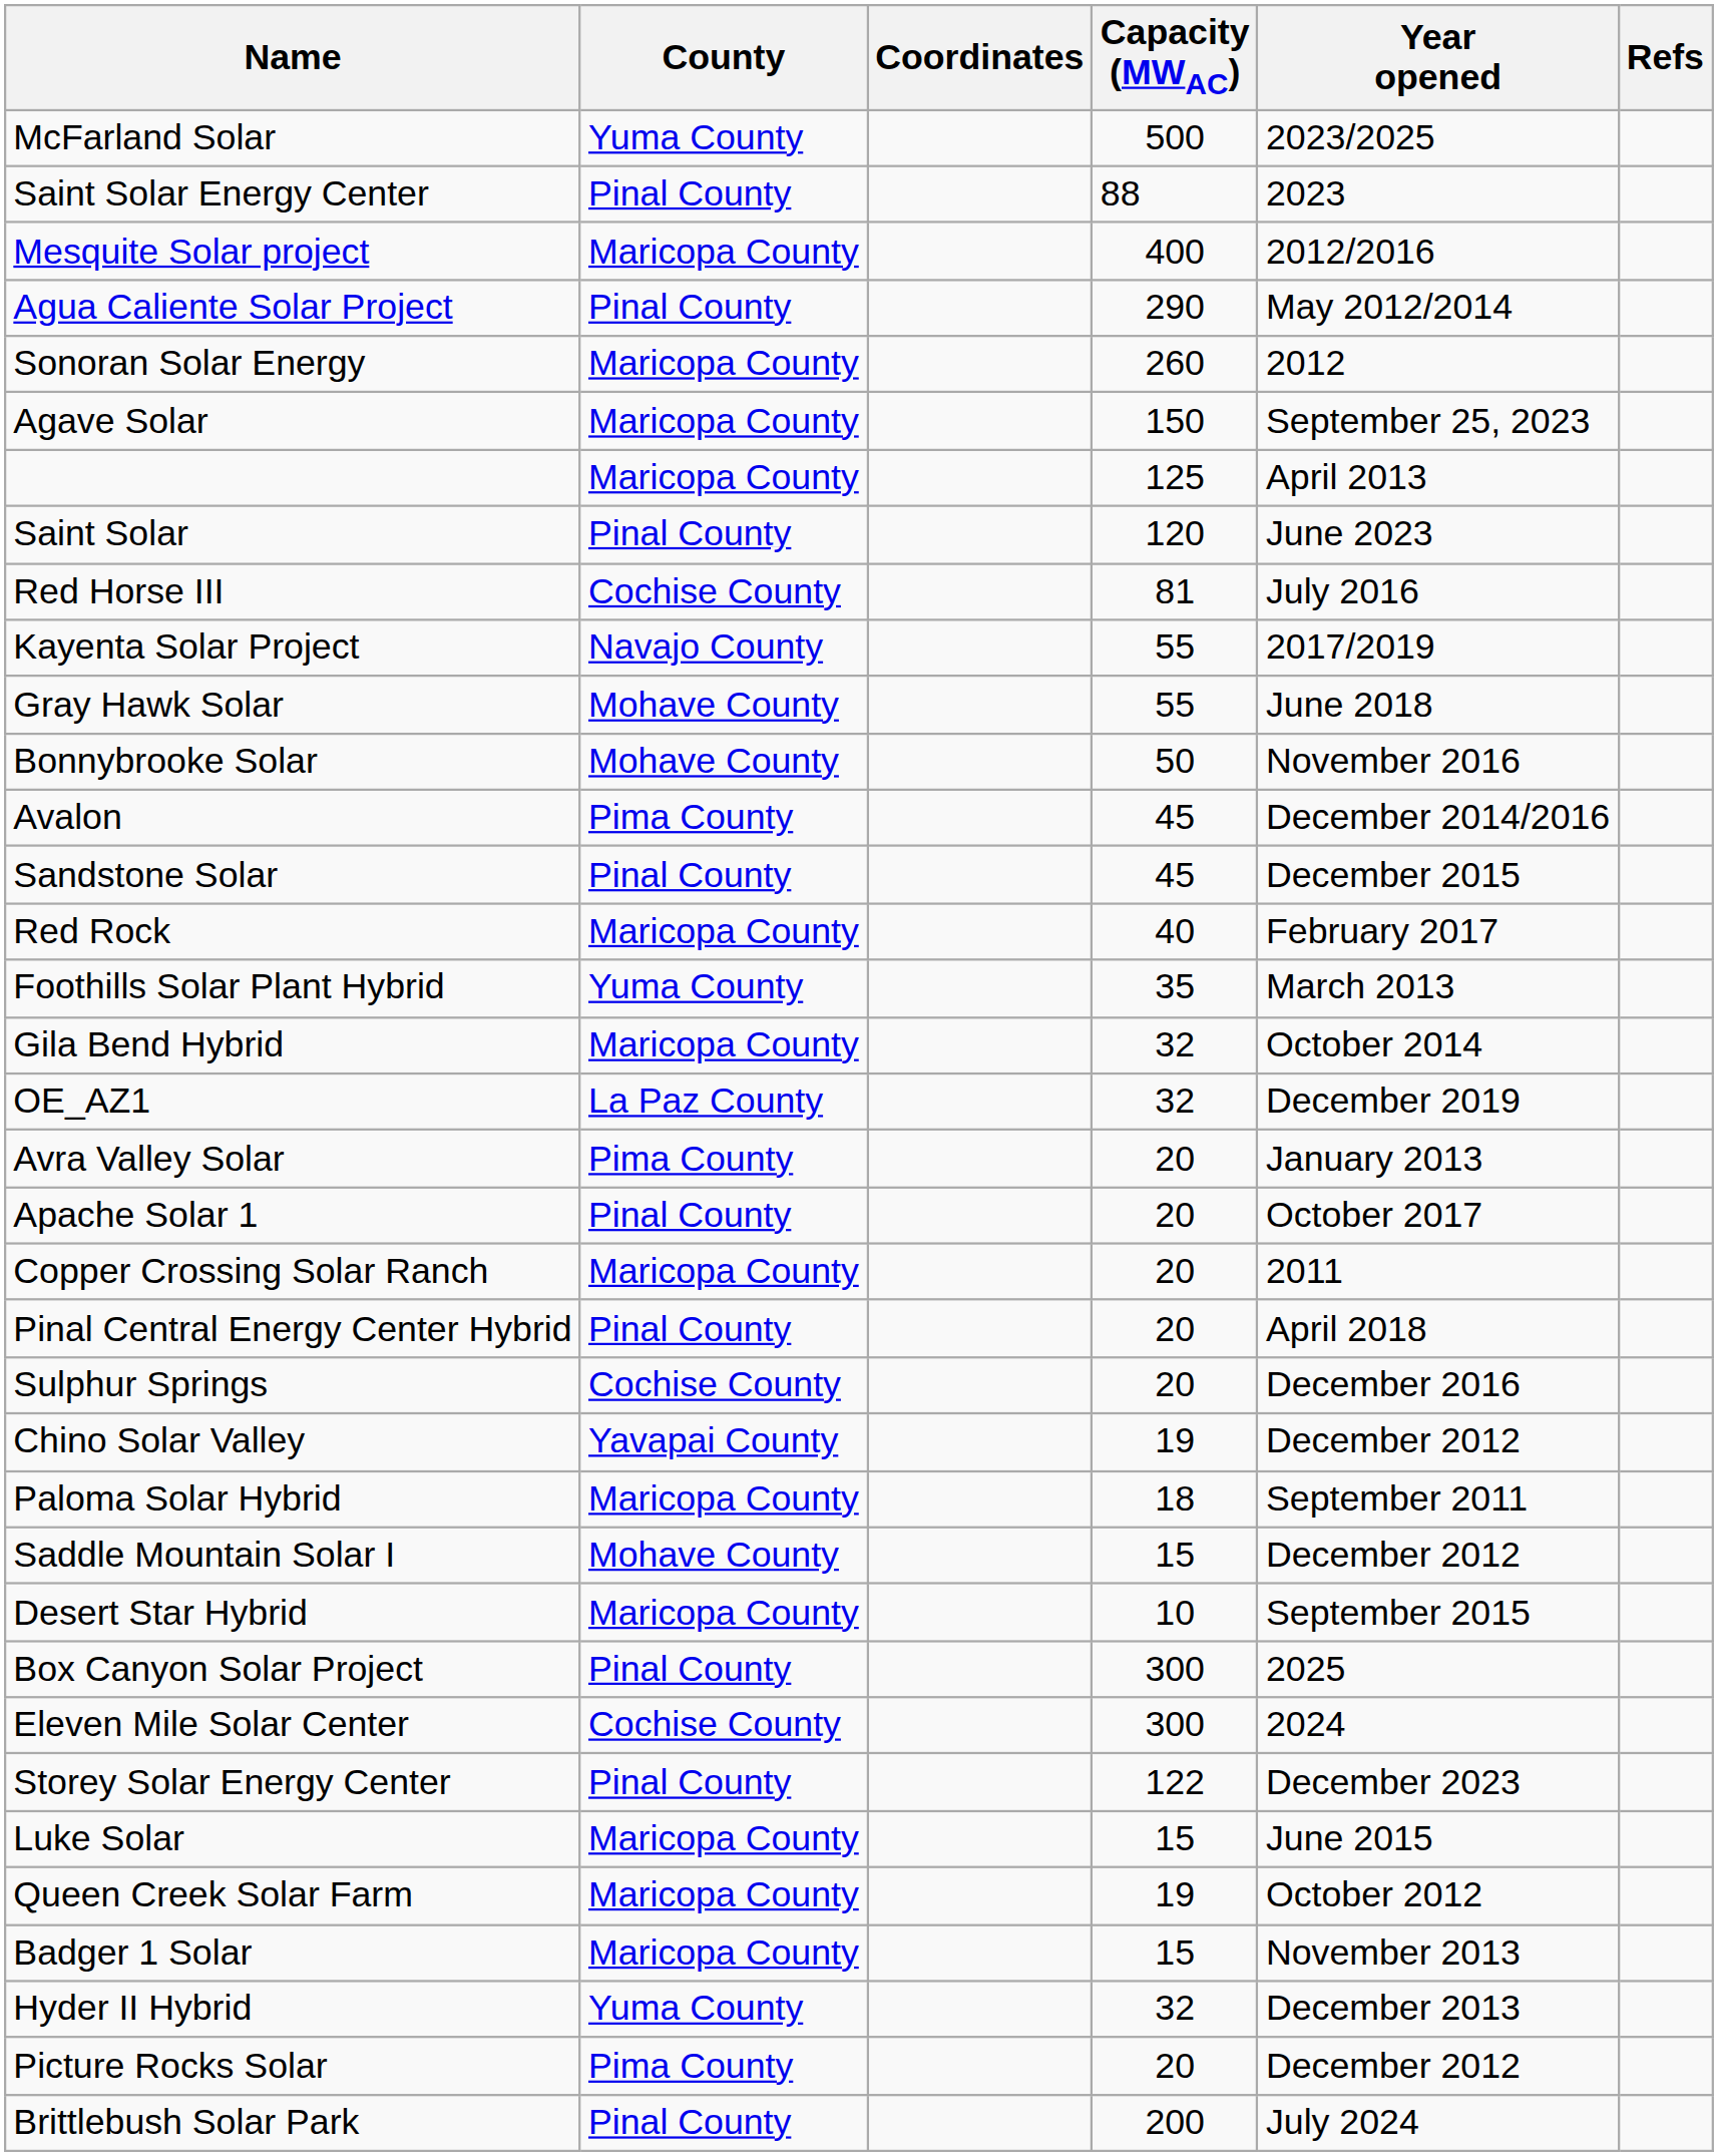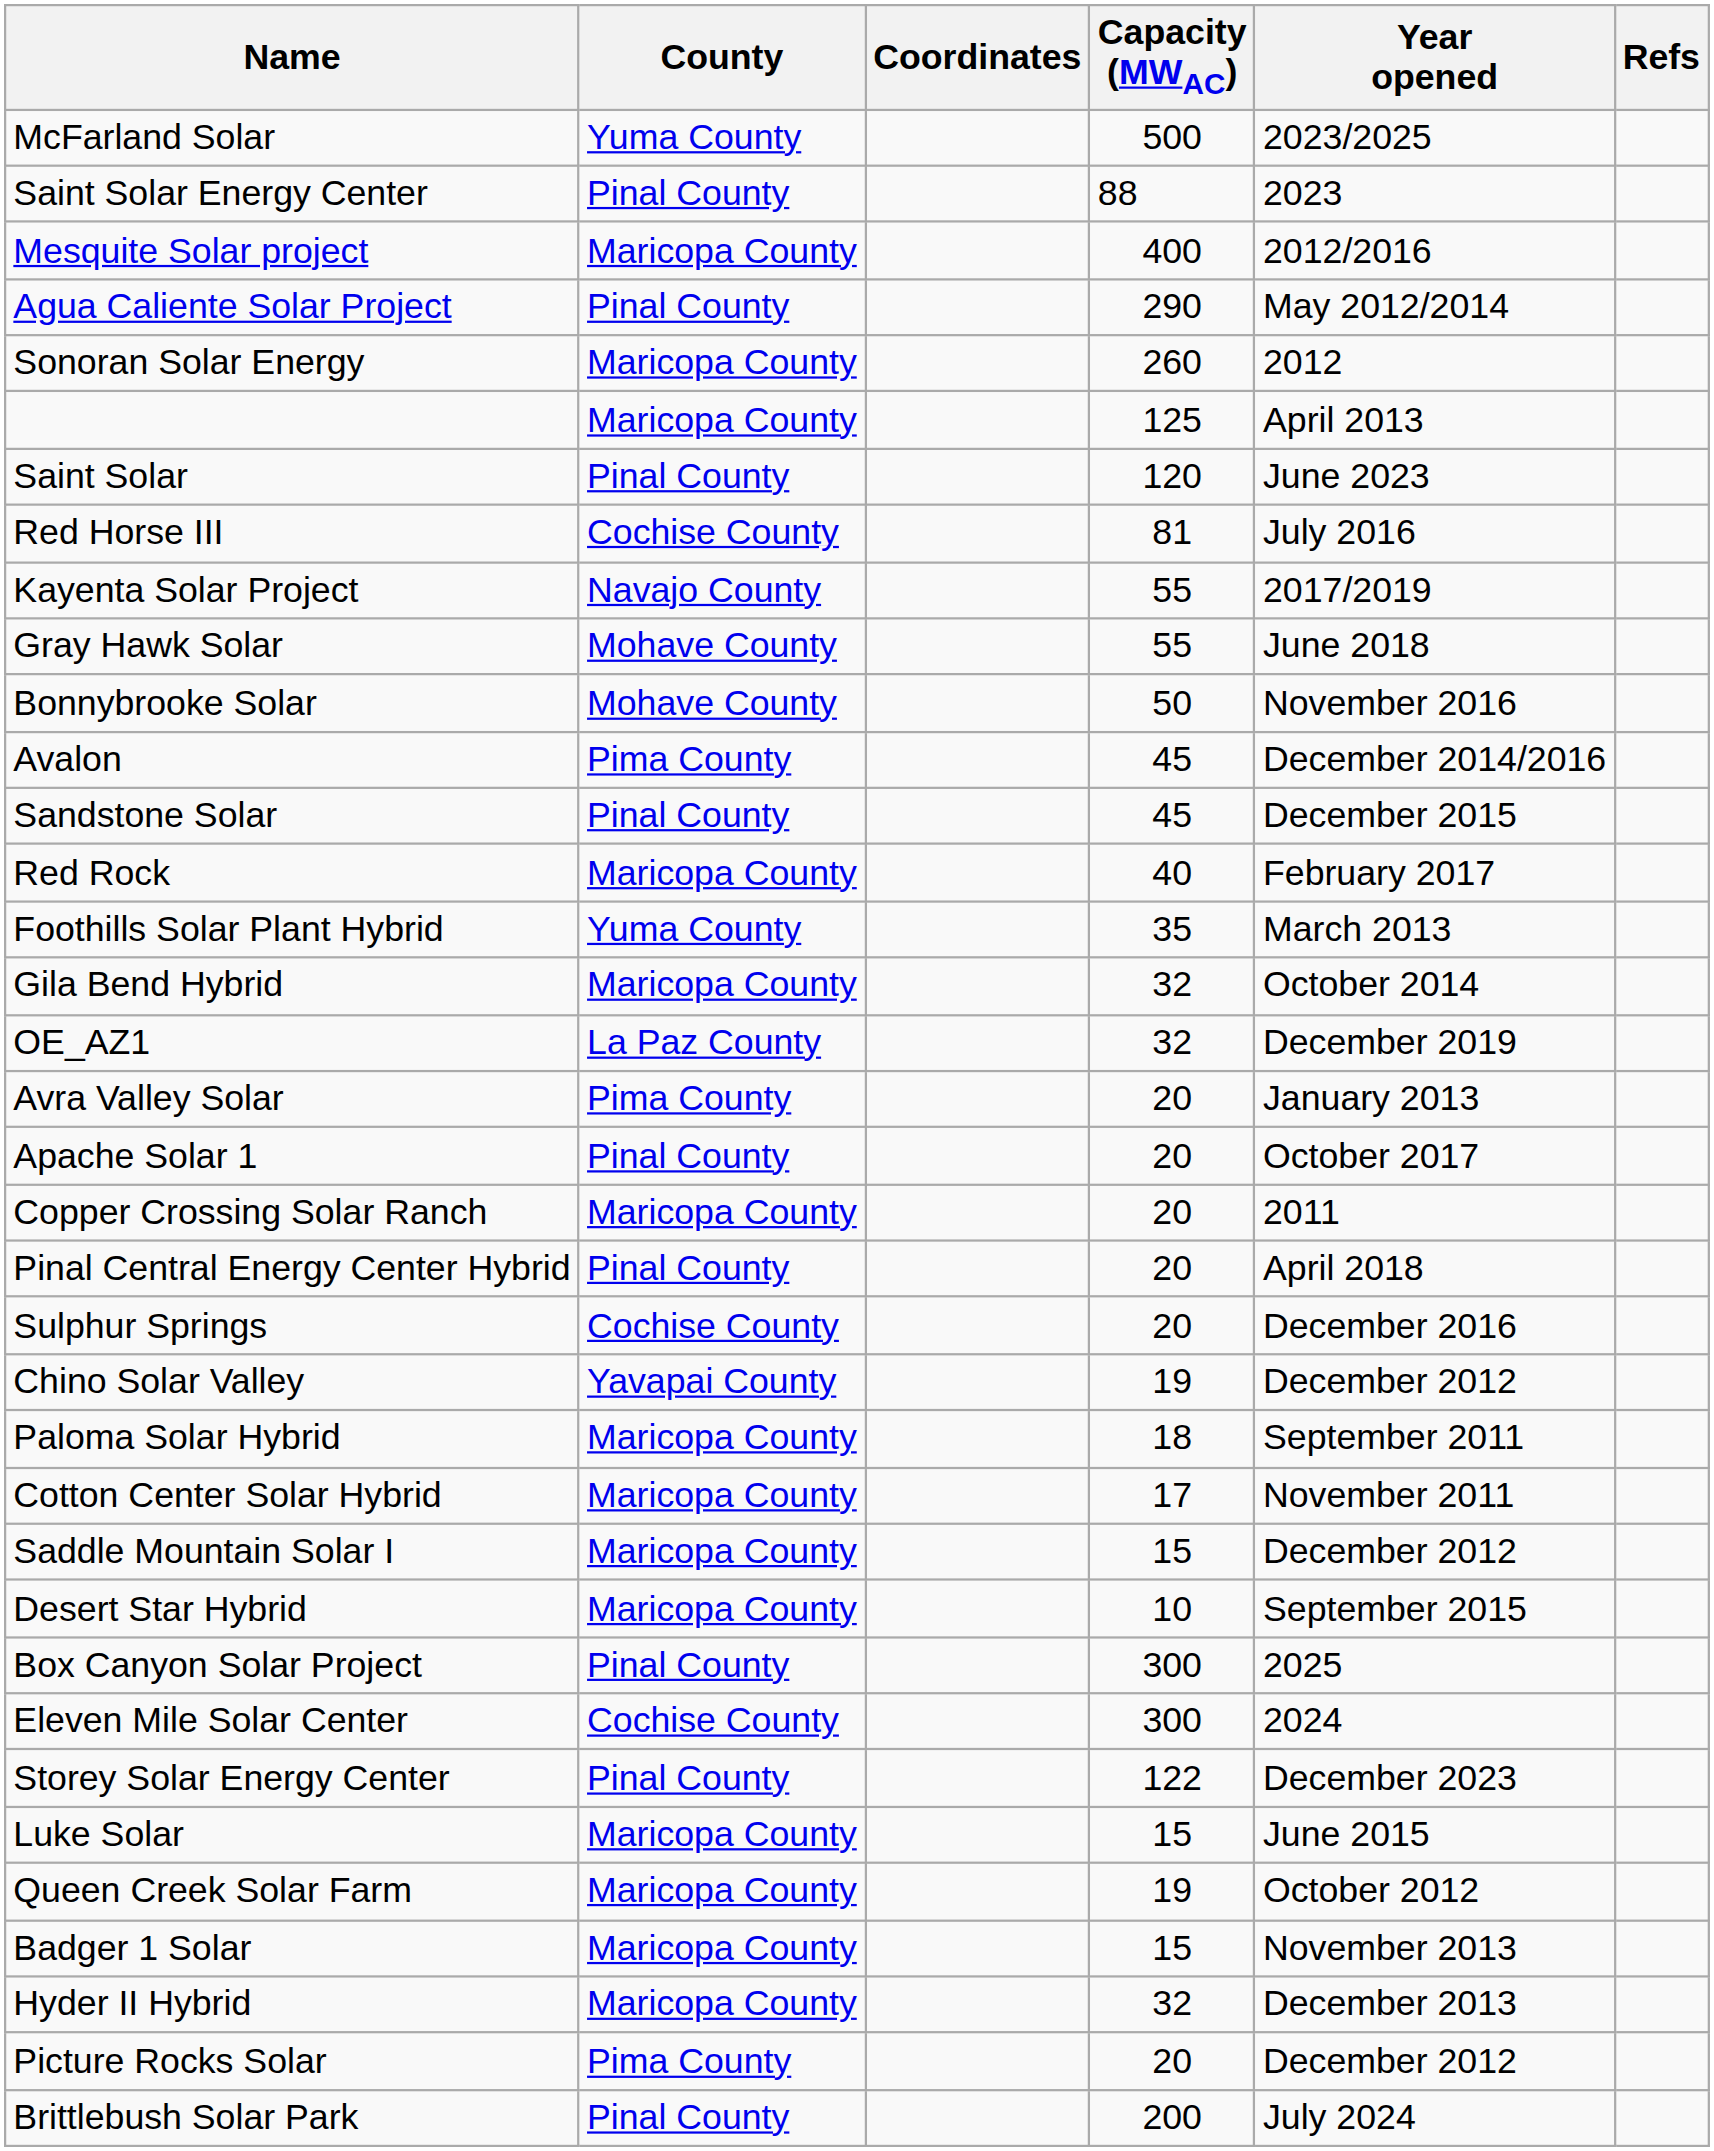 <table class="wikitable sortable">
 <tr>
 <th>Name</th>
 <th>County</th>
 <th>Coordinates</th>
 <th>Capacity<br>(<a href='#'>MW<sub>AC</sub></a>)</th>
 <th>Year<br>opened</th>
 <th>Refs</th>
 </tr>
 <tr>
 <td>McFarland Solar</td>
 <td><a href='#'>Yuma County</a></td>
 <td></td>
 <td align="center">500</td>
 <td>2023/2025</td>
 <td></td>
 </tr>
 <tr>
 <td>Saint Solar Energy Center</td>
 <td><a href='#'>Pinal County</a></td>
 <td></td>
 <td>88</td>
 <td>2023</td>
 <td></td>
 </tr>
 <tr>
 <td><a href='#'>Mesquite Solar project</a></td>
 <td><a href='#'>Maricopa County</a></td>
 <td></td>
 <td align="center">400</td>
 <td>2012/2016</td>
 <td></td>
 </tr>
 <tr>
 <td><a href='#'>Agua Caliente Solar Project</a></td>
 <td><a href='#'>Pinal County</a></td>
 <td></td>
 <td align="center">290</td>
 <td>May 2012/2014</td>
 <td></td>
 </tr>
 <tr>
 <td>Sonoran Solar Energy</td>
 <td><a href='#'>Maricopa County</a></td>
 <td></td>
 <td align="center">260</td>
 <td>2012</td>
-<td></td>
-</tr>
-<tr>
-<td>Agave Solar</td>
-<td><a href='#'>Maricopa County</a></td>
-<td></td>
-<td align="center">150</td>
-<td>September 25, 2023</td>
 <td></td>
 </tr>
 <tr>
 <td></td>
 <td><a href='#'>Maricopa County</a></td>
 <td></td>
 <td align="center">125</td>
 <td>April 2013</td>
 <td></td>
 </tr>
 <tr>
 <td>Saint Solar</td>
 <td><a href='#'>Pinal County</a></td>
 <td></td>
 <td align="center">120</td>
 <td>June 2023</td>
 <td></td>
 </tr>
 <tr>
 <td>Red Horse III</td>
 <td><a href='#'>Cochise County</a></td>
 <td></td>
 <td align="center">81</td>
 <td>July 2016</td>
 <td></td>
 </tr>
 <tr>
 <td>Kayenta Solar Project</td>
 <td><a href='#'>Navajo County</a></td>
 <td></td>
 <td align="center">55</td>
 <td>2017/2019</td>
 <td></td>
 </tr>
 <tr>
 <td>Gray Hawk Solar</td>
 <td><a href='#'>Mohave County</a></td>
 <td></td>
 <td align="center">55</td>
 <td>June 2018</td>
 <td></td>
 </tr>
 <tr>
 <td>Bonnybrooke Solar</td>
 <td><a href='#'>Mohave County</a></td>
 <td></td>
 <td align="center">50</td>
 <td>November 2016</td>
 <td></td>
 </tr>
 <tr>
 <td>Avalon</td>
 <td><a href='#'>Pima County</a></td>
 <td></td>
 <td align="center">45</td>
 <td>December 2014/2016</td>
 <td></td>
 </tr>
 <tr>
 <td>Sandstone Solar</td>
 <td><a href='#'>Pinal County</a></td>
 <td></td>
 <td align="center">45</td>
 <td>December 2015</td>
 <td></td>
 </tr>
 <tr>
 <td>Red Rock</td>
 <td><a href='#'>Maricopa County</a></td>
 <td></td>
 <td align="center">40</td>
 <td>February 2017</td>
 <td></td>
 </tr>
 <tr>
 <td>Foothills Solar Plant Hybrid</td>
 <td><a href='#'>Yuma County</a></td>
 <td></td>
 <td align="center">35</td>
 <td>March 2013</td>
 <td></td>
 </tr>
 <tr>
 <td>Gila Bend Hybrid</td>
 <td><a href='#'>Maricopa County</a></td>
 <td></td>
 <td align="center">32</td>
 <td>October 2014</td>
 <td></td>
 </tr>
 <tr>
 <td>OE_AZ1</td>
 <td><a href='#'>La Paz County</a></td>
 <td></td>
 <td align="center">32</td>
 <td>December 2019</td>
 <td></td>
 </tr>
 <tr>
 <td>Avra Valley Solar</td>
 <td><a href='#'>Pima County</a></td>
 <td></td>
 <td align="center">20</td>
 <td>January 2013</td>
 <td></td>
 </tr>
 <tr>
 <td>Apache Solar 1</td>
 <td><a href='#'>Pinal County</a></td>
 <td></td>
 <td align="center">20</td>
 <td>October 2017</td>
 <td></td>
 </tr>
 <tr>
 <td>Copper Crossing Solar Ranch</td>
 <td><a href='#'>Maricopa County</a></td>
 <td></td>
 <td align="center">20</td>
 <td>2011</td>
 <td></td>
 </tr>
 <tr>
 <td>Pinal Central Energy Center Hybrid</td>
 <td><a href='#'>Pinal County</a></td>
 <td></td>
 <td align="center">20</td>
 <td>April 2018</td>
 <td></td>
 </tr>
 <tr>
 <td>Sulphur Springs</td>
 <td><a href='#'>Cochise County</a></td>
 <td></td>
 <td align="center">20</td>
 <td>December 2016</td>
 <td></td>
 </tr>
 <tr>
 <td>Chino Solar Valley</td>
 <td><a href='#'>Yavapai County</a></td>
 <td></td>
 <td align="center">19</td>
 <td>December 2012</td>
 <td></td>
 </tr>
 <tr>
 <td>Paloma Solar Hybrid</td>
 <td><a href='#'>Maricopa County</a></td>
 <td></td>
 <td align="center">18</td>
 <td>September 2011</td>
 <td></td>
 </tr>
 <tr>
+<td><bdi>Cotton Center Solar Hybrid</bdi></td>
+<td><a href='#'>Maricopa County</a></td>
+<td></td>
+<td align="center">17</td>
+<td>November 2011</td>
+<td></td>
+</tr>
+<tr>
 <td>Saddle Mountain Solar I</td>
-<td><a href='#'>Mohave County</a></td>
+<td><a href='#'>Maricopa County</a></td>
 <td></td>
 <td align="center">15</td>
 <td>December 2012</td>
 <td></td>
 </tr>
 <tr>
 <td>Desert Star Hybrid</td>
 <td><a href='#'>Maricopa County</a></td>
 <td></td>
 <td align="center">10</td>
 <td>September 2015</td>
 <td></td>
 </tr>
 <tr>
 <td>Box Canyon Solar Project</td>
 <td><a href='#'>Pinal County</a></td>
 <td></td>
 <td align="center">300</td>
 <td>2025</td>
 <td></td>
 </tr>
 <tr>
 <td>Eleven Mile Solar Center</td>
 <td><a href='#'>Cochise County</a></td>
 <td></td>
 <td align="center">300</td>
 <td>2024</td>
 <td></td>
 </tr>
 <tr>
 <td>Storey Solar Energy Center</td>
 <td><a href='#'>Pinal County</a></td>
 <td></td>
 <td align="center">122</td>
 <td>December 2023</td>
 <td></td>
 </tr>
 <tr>
 <td>Luke Solar</td>
 <td><a href='#'>Maricopa County</a></td>
 <td></td>
 <td align="center">15</td>
 <td>June 2015</td>
 <td></td>
 </tr>
 <tr>
 <td>Queen Creek Solar Farm</td>
 <td><a href='#'>Maricopa County</a></td>
 <td></td>
 <td align="center">19</td>
 <td>October 2012</td>
 <td></td>
 </tr>
 <tr>
 <td>Badger 1 Solar</td>
 <td><a href='#'>Maricopa County</a></td>
 <td></td>
 <td align="center">15</td>
 <td>November 2013</td>
 <td></td>
 </tr>
 <tr>
 <td>Hyder II Hybrid</td>
-<td><a href='#'>Yuma County</a></td>
+<td><a href='#'>Maricopa County</a></td>
 <td></td>
 <td align="center">32</td>
 <td>December 2013</td>
 <td></td>
 </tr>
 <tr>
 <td>Picture Rocks Solar</td>
 <td><a href='#'>Pima County</a></td>
 <td></td>
 <td align="center">20</td>
 <td>December 2012</td>
 <td></td>
 </tr>
 <tr>
 <td>Brittlebush Solar Park</td>
 <td><a href='#'>Pinal County</a></td>
 <td></td>
 <td align="center">200</td>
 <td>July 2024</td>
 <td></td>
 </tr>
 </table>
